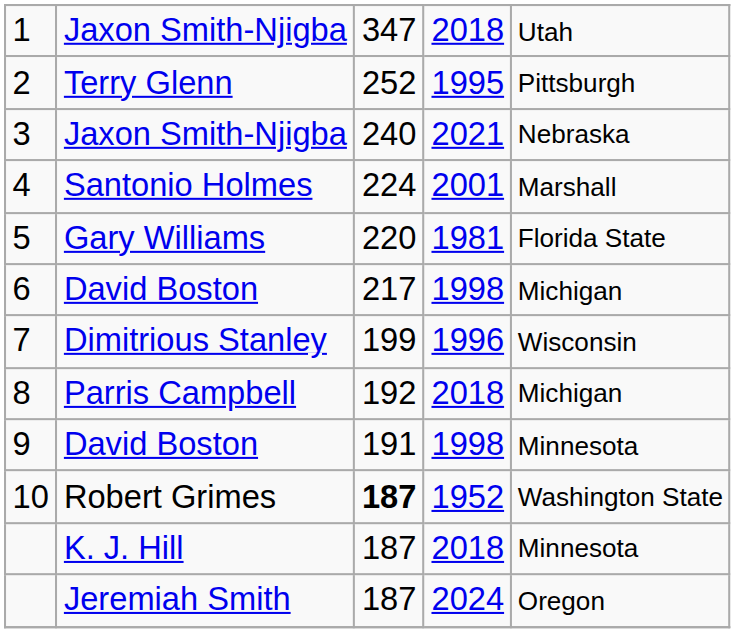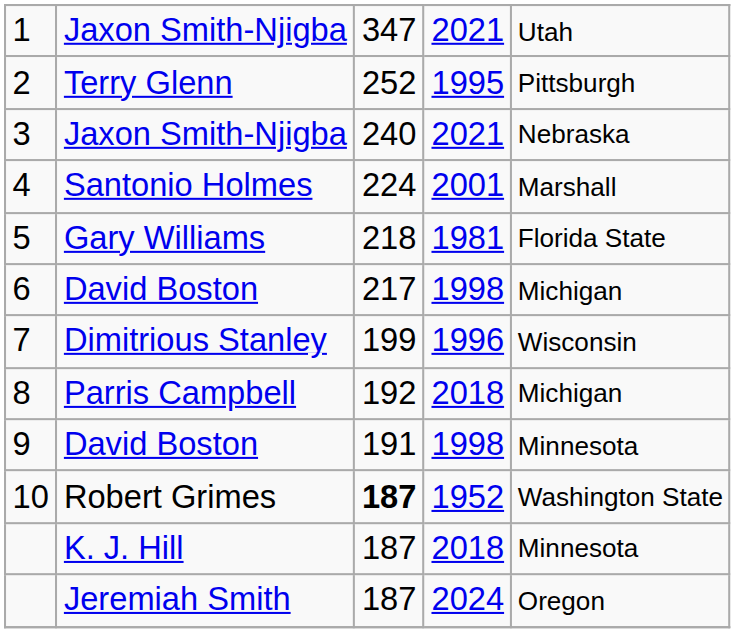 <table class="wikitable">
 <tr>
 </tr>
 <tr>
 <td>1</td>
 <td><a href='#'>Jaxon Smith-Njigba</a></td>
 <td>347</td>
-<td><a href='#'>2018</a></td>
+<td><a href='#'>2021</a></td>
 <td style="font-size:80%;">Utah</td>
 </tr>
 <tr>
 <td>2</td>
 <td><a href='#'>Terry Glenn</a></td>
 <td>252</td>
 <td><a href='#'>1995</a></td>
 <td style="font-size:80%;">Pittsburgh</td>
 </tr>
 <tr>
 <td>3</td>
 <td><a href='#'>Jaxon Smith-Njigba</a></td>
 <td>240</td>
 <td><a href='#'>2021</a></td>
 <td style="font-size:80%;">Nebraska</td>
 </tr>
 <tr>
 <td>4</td>
 <td><a href='#'>Santonio Holmes</a></td>
 <td>224</td>
 <td><a href='#'>2001</a></td>
 <td style="font-size:80%;">Marshall</td>
 </tr>
 <tr>
 <td>5</td>
 <td><a href='#'>Gary Williams</a></td>
-<td>220</td>
+<td>218</td>
 <td><a href='#'>1981</a></td>
 <td style="font-size:80%;">Florida State</td>
 </tr>
 <tr>
 <td>6</td>
 <td><a href='#'>David Boston</a></td>
 <td>217</td>
 <td><a href='#'>1998</a></td>
 <td style="font-size:80%;">Michigan</td>
 </tr>
 <tr>
 <td>7</td>
 <td><a href='#'>Dimitrious Stanley</a></td>
 <td>199</td>
 <td><a href='#'>1996</a></td>
 <td style="font-size:80%;">Wisconsin</td>
 </tr>
 <tr>
 <td>8</td>
 <td><a href='#'>Parris Campbell</a></td>
 <td>192</td>
 <td><a href='#'>2018</a></td>
 <td style="font-size:80%;">Michigan</td>
 </tr>
 <tr>
 <td>9</td>
 <td><a href='#'>David Boston</a></td>
 <td>191</td>
 <td><a href='#'>1998</a></td>
 <td style="font-size:80%;">Minnesota</td>
 </tr>
 <tr>
 <td>10</td>
 <td>Robert Grimes</td>
 <td><strong>187</strong></td>
 <td><a href='#'>1952</a></td>
 <td style="font-size:80%;">Washington State</td>
 </tr>
 <tr>
 <td></td>
 <td><a href='#'>K. J. Hill</a></td>
 <td>187</td>
 <td><a href='#'>2018</a></td>
 <td style="font-size:80%;">Minnesota</td>
 </tr>
 <tr>
 <td></td>
 <td><a href='#'>Jeremiah Smith</a></td>
 <td>187</td>
 <td><a href='#'>2024</a></td>
 <td style="font-size:80%;">Oregon</td>
 </tr>
 <tr>
 </tr>
 </table>
